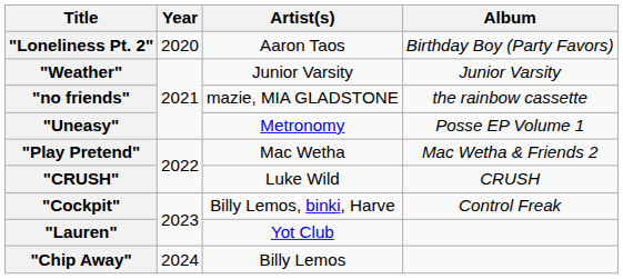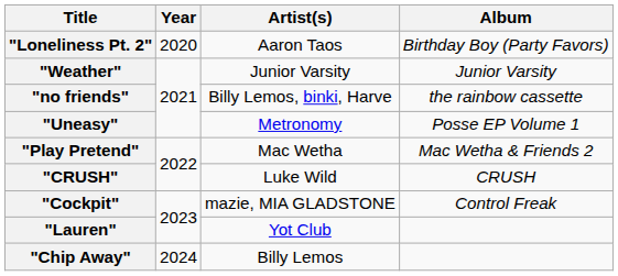 <table class="wikitable plainrowheaders" style="text-align:center;">
 <tr>
 <th scope="col">Title</th>
 <th scope="col">Year</th>
 <th scope="col">Artist(s)</th>
 <th scope="col">Album</th>
 </tr>
 <tr>
 <th scope="row">"Loneliness Pt. 2"</th>
 <td>2020</td>
 <td Aaron Taos>Aaron Taos</td>
 <td><em>Birthday Boy (Party Favors)</em></td>
 </tr>
 <tr>
 <th scope="row">"Weather"</th>
 <td rowspan="3">2021</td>
 <td>Junior Varsity</td>
 <td><em>Junior Varsity</em></td>
 </tr>
 <tr>
 <th scope="row">"no friends"</th>
-<td>mazie, MIA GLADSTONE</td>
+<td>Billy Lemos, <a href='#'>binki</a>, Harve</td>
 <td><em>the rainbow cassette</em></td>
 </tr>
 <tr>
 <th scope="row">"Uneasy"</th>
 <td><a href='#'>Metronomy</a></td>
 <td><em>Posse EP Volume 1</em></td>
 </tr>
 <tr>
 <th scope="row">"Play Pretend"</th>
 <td rowspan="2">2022</td>
 <td>Mac Wetha</td>
 <td><em>Mac Wetha & Friends 2</em></td>
 </tr>
 <tr>
 <th scope="row">"CRUSH"</th>
 <td>Luke Wild</td>
 <td><em>CRUSH</em></td>
 </tr>
 <tr>
 <th scope="row">"Cockpit"</th>
 <td rowspan="2">2023</td>
-<td>Billy Lemos, <a href='#'>binki</a>, Harve</td>
+<td>mazie, MIA GLADSTONE</td>
 <td><em>Control Freak</em></td>
 </tr>
 <tr>
 <th scope="row">"Lauren"</th>
 <td><a href='#'>Yot Club</a></td>
 <td></td>
 </tr>
 <tr>
 <th scope="row">"Chip Away"</th>
 <td>2024</td>
 <td>Billy Lemos</td>
 <td></td>
 </tr>
 </table>
